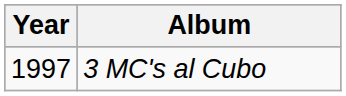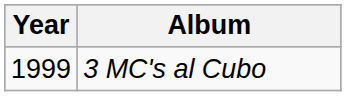 <table class="wikitable">
 <tr>
 <th style="text-align:center; width:10px;">Year</th>
 <th style="text-align:center; width:150px;">Album</th>
 </tr>
 <tr>
-<td style="text-align:center;">1997</td>
+<td style="text-align:center;">1999</td>
 <td><em>3 MC's al Cubo</em></td>
 </tr>
 </table>
